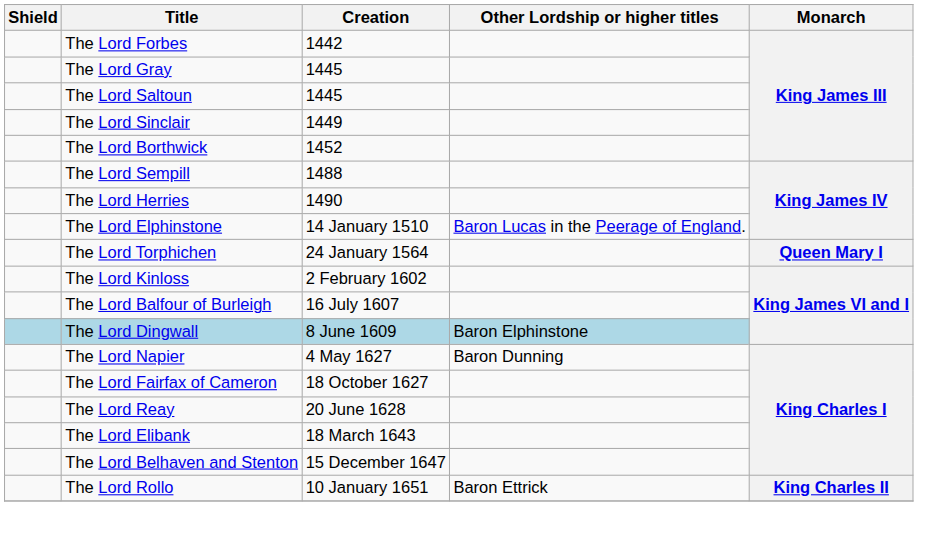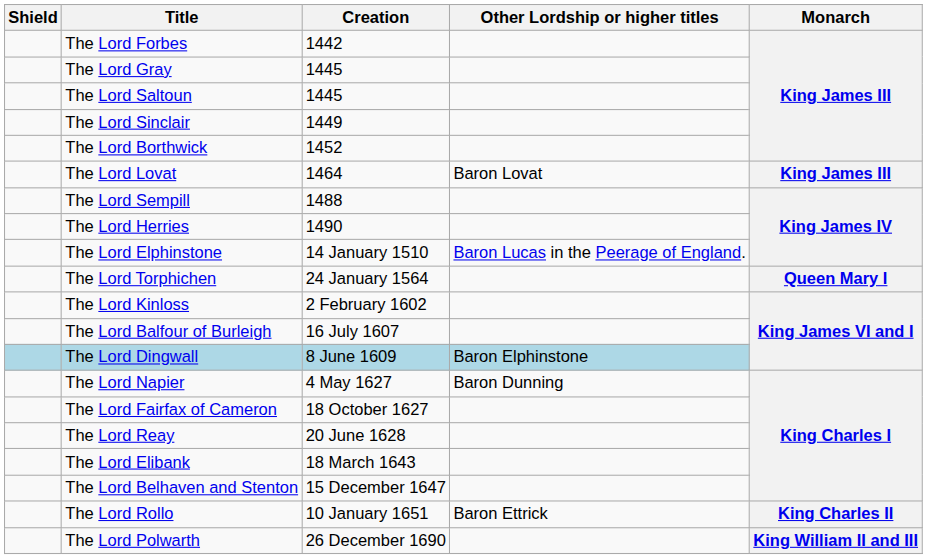 <table class="wikitable sortable">
 <tr>
 <th>Shield</th>
 <th>Title</th>
 <th>Creation</th>
 <th>Other Lordship or higher titles</th>
 <th>Monarch</th>
 </tr>
 <tr>
 <td align=center><br></td>
 <td>The <a href='#'>Lord Forbes</a></td>
 <td>1442</td>
 <td></td>
 <th rowspan=5><a href='#'>King James III</a></th>
 </tr>
 <tr>
 <td align=center><br></td>
 <td>The <a href='#'>Lord Gray</a></td>
 <td>1445</td>
 <td></td>
 </tr>
 <tr>
 <td align=center><br></td>
 <td>The <a href='#'>Lord Saltoun</a></td>
 <td>1445</td>
 <td></td>
 </tr>
 <tr>
 <td align=center><br></td>
 <td>The <a href='#'>Lord Sinclair</a></td>
 <td>1449</td>
 <td></td>
 </tr>
 <tr>
 <td align=center><br></td>
 <td>The <a href='#'>Lord Borthwick</a></td>
 <td>1452</td>
 <td></td>
+</tr>
+<tr>
+<td align=center><br></td>
+<td>The <a href='#'>Lord Lovat</a></td>
+<td>1464</td>
+<td> Baron Lovat</td>
+<th><a href='#'>King James III</a></th>
 </tr>
 <tr>
 <td align=center><br></td>
 <td>The <a href='#'>Lord Sempill</a></td>
 <td>1488</td>
 <td></td>
 <th rowspan=3><a href='#'>King James IV</a></th>
 </tr>
 <tr>
 <td align=center><br></td>
 <td>The <a href='#'>Lord Herries</a></td>
 <td>1490</td>
 <td></td>
 </tr>
 <tr>
 <td align=center><br></td>
 <td>The <a href='#'>Lord Elphinstone</a></td>
 <td>14 January 1510</td>
 <td><a href='#'>Baron Lucas</a> in the <a href='#'>Peerage of England</a>.</td>
 </tr>
 <tr>
 <td align=center><br></td>
 <td>The <a href='#'>Lord Torphichen</a></td>
 <td>24 January 1564</td>
 <td></td>
 <th><a href='#'>Queen Mary I</a></th>
 </tr>
 <tr>
 <td align=center><br></td>
 <td>The <a href='#'>Lord Kinloss</a></td>
 <td>2 February 1602</td>
 <td></td>
 <th rowspan=3><a href='#'>King James VI and I</a></th>
 </tr>
 <tr>
 <td align=center><br></td>
 <td>The <a href='#'>Lord Balfour of Burleigh</a></td>
 <td>16 July 1607</td>
 <td></td>
 </tr>
 <tr style="background:#ADD8E6;">
 <td align=center><br></td>
 <td>The <a href='#'>Lord Dingwall</a></td>
 <td>8 June 1609</td>
 <td> Baron Elphinstone</td>
 </tr>
 <tr>
 <td align=center><br></td>
 <td>The <a href='#'>Lord Napier</a></td>
 <td>4 May 1627</td>
 <td> Baron Dunning</td>
 <th rowspan=5><a href='#'>King Charles I</a></th>
 </tr>
 <tr>
 <td align=center><br></td>
 <td>The <a href='#'>Lord Fairfax of Cameron</a></td>
 <td>18 October 1627</td>
 <td></td>
 </tr>
 <tr>
 <td align=center><br></td>
 <td>The <a href='#'>Lord Reay</a></td>
 <td>20 June 1628</td>
 <td></td>
 </tr>
 <tr>
 <td align=center><br></td>
 <td>The <a href='#'>Lord Elibank</a></td>
 <td>18 March 1643</td>
 <td></td>
 </tr>
 <tr>
 <td align=center><br></td>
 <td>The <a href='#'>Lord Belhaven and Stenton</a></td>
 <td>15 December 1647</td>
 <td></td>
 </tr>
 <tr>
 <td align=center><br></td>
 <td>The <a href='#'>Lord Rollo</a></td>
 <td>10 January 1651</td>
 <td> Baron Ettrick</td>
 <th><a href='#'>King Charles II</a></th>
 </tr>
 <tr>
+<td align=center><br></td>
+<td>The <a href='#'>Lord Polwarth</a></td>
+<td>26 December 1690</td>
+<td></td>
+<th><a href='#'>King William II and III</a></th>
+</tr>
+<tr>
 </tr>
 </table>
